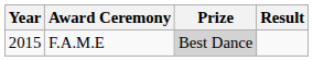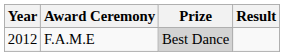 <table class="wikitable">
 <tr>
 <th>Year</th>
 <th>Award Ceremony</th>
 <th>Prize</th>
 <th>Result</th>
 </tr>
 <tr>
-<td>2015</td>
+<td>2012</td>
 <td>F.A.M.E</td>
 <td style="background: lightgrey;">Best Dance</td>
 <td></td>
 </tr>
 </table>
